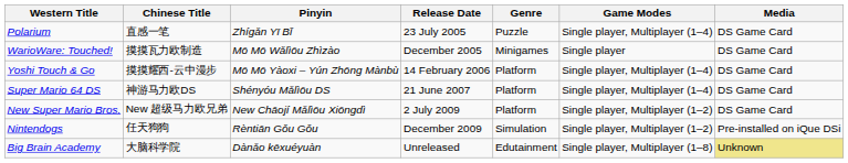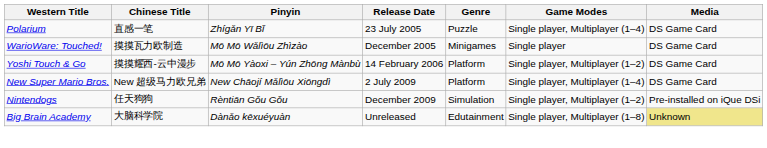 <table class="wikitable">
 <tr>
 <th>Western Title</th>
 <th>Chinese Title</th>
 <th>Pinyin</th>
 <th>Release Date</th>
 <th>Genre</th>
 <th>Game Modes</th>
 <th>Media</th>
 </tr>
 <tr>
 <td><em><a href='#'>Polarium</a></em></td>
 <td>直感一笔</td>
 <td><em>Zhígǎn Yī Bǐ</em></td>
 <td>23 July 2005</td>
 <td>Puzzle</td>
 <td>Single player, Multiplayer (1–4)</td>
 <td>DS Game Card</td>
 </tr>
 <tr>
 <td><em><a href='#'>WarioWare: Touched!</a></em></td>
 <td>摸摸瓦力欧制造</td>
 <td><em>Mō Mō Wǎlìōu Zhìzào</em></td>
 <td>December 2005</td>
 <td>Minigames</td>
 <td>Single player</td>
 <td>DS Game Card</td>
 </tr>
 <tr>
 <td><em><a href='#'>Yoshi Touch & Go</a></em></td>
 <td>摸摸耀西-云中漫步</td>
 <td><em>Mō Mō Yàoxi – Yún Zhōng Mànbù</em></td>
 <td>14 February 2006</td>
 <td>Platform</td>
-<td>Single player, Multiplayer (1–4)</td>
-<td>DS Game Card</td>
-</tr>
-<tr>
-<td><em><a href='#'>Super Mario 64 DS</a></em></td>
-<td>神游马力欧DS</td>
-<td><em>Shényóu Mǎlìōu DS</em></td>
-<td>21 June 2007</td>
-<td>Platform</td>
-<td>Single player, Multiplayer (1–4)</td>
+<td>Single player, Multiplayer (1–2)</td>
 <td>DS Game Card</td>
 </tr>
 <tr>
 <td><em><a href='#'>New Super Mario Bros.</a></em></td>
 <td>New 超级马力欧兄弟</td>
 <td><em>New Chāojí Mǎlìōu Xiōngdì</em></td>
 <td>2 July 2009</td>
 <td>Platform</td>
-<td>Single player, Multiplayer (1–2)</td>
+<td>Single player, Multiplayer (1–4)</td>
 <td>DS Game Card</td>
 </tr>
 <tr>
 <td><em><a href='#'>Nintendogs</a></em></td>
 <td>任天狗狗</td>
 <td><em>Rèntiān Gǒu Gǒu</em></td>
 <td>December 2009</td>
 <td>Simulation</td>
 <td>Single player, Multiplayer (1–2)</td>
 <td>Pre-installed on iQue DSi</td>
 </tr>
 <tr>
 <td><em><a href='#'>Big Brain Academy</a></em></td>
 <td>大脑科学院</td>
 <td><em>Dànǎo kēxuéyuàn</em></td>
 <td>Unreleased</td>
 <td>Edutainment</td>
 <td>Single player, Multiplayer (1–8)</td>
 <td style="background: khaki;">Unknown</td>
 </tr>
 </table>
